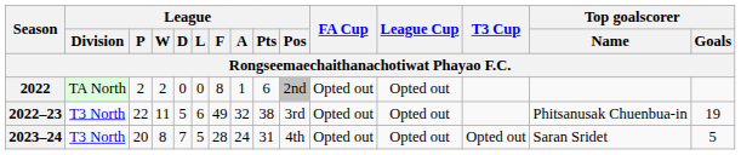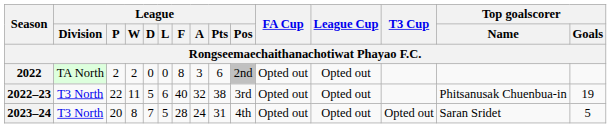 <table class="wikitable" style="text-align: center">
 <tr>
 <th rowspan=2>Season</th>
 <th colspan=9>League</th>
 <th rowspan=2><a href='#'>FA Cup</a></th>
 <th rowspan=2><a href='#'>League Cup</a></th>
 <th rowspan=2><a href='#'>T3 Cup</a></th>
 <th colspan=2>Top goalscorer</th>
 </tr>
 <tr>
 <th>Division</th>
 <th>P</th>
 <th>W</th>
 <th>D</th>
 <th>L</th>
 <th>F</th>
 <th>A</th>
 <th>Pts</th>
 <th>Pos</th>
 <th>Name</th>
 <th>Goals</th>
 </tr>
 <tr>
 <th colspan="17">Rongseemaechaithanachotiwat Phayao F.C.</th>
 </tr>
 <tr>
 <th>2022</th>
 <td bgcolor="#DDFFDD">TA North</td>
 <td>2</td>
 <td>2</td>
 <td>0</td>
 <td>0</td>
 <td>8</td>
-<td>1</td>
+<td>3</td>
 <td>6</td>
 <td bgcolor=silver>2nd</td>
 <td>Opted out</td>
 <td>Opted out</td>
 <td></td>
 <td></td>
 <td></td>
 </tr>
 <tr>
 <th>2022–23</th>
 <td><a href='#'>T3 North</a></td>
 <td>22</td>
 <td>11</td>
 <td>5</td>
 <td>6</td>
-<td>49</td>
+<td>40</td>
 <td>32</td>
 <td>38</td>
 <td>3rd</td>
 <td>Opted out</td>
 <td>Opted out</td>
 <td></td>
 <td align="left"> Phitsanusak Chuenbua-in</td>
 <td>19</td>
 </tr>
 <tr>
 <th>2023–24</th>
 <td><a href='#'>T3 North</a></td>
 <td>20</td>
 <td>8</td>
 <td>7</td>
 <td>5</td>
 <td>28</td>
 <td>24</td>
 <td>31</td>
 <td>4th</td>
 <td>Opted out</td>
 <td>Opted out</td>
 <td>Opted out</td>
 <td align="left"> Saran Sridet</td>
 <td>5</td>
 </tr>
 </table>
